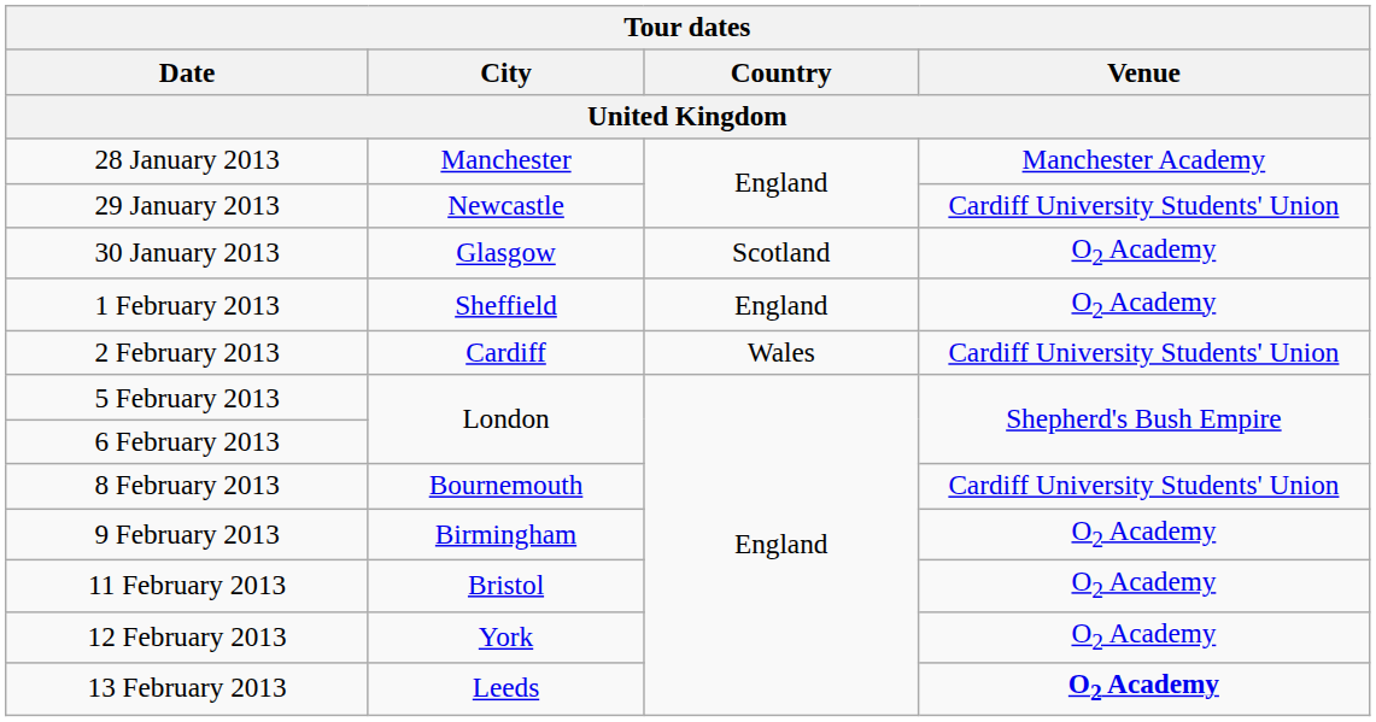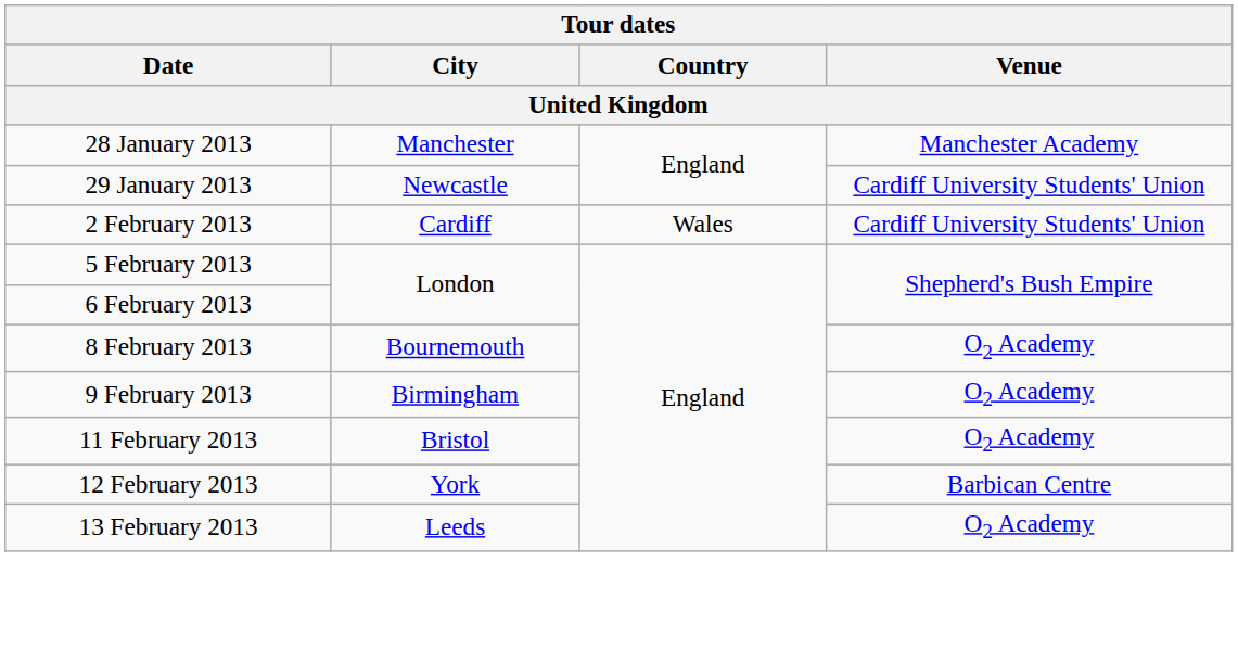 <table class="wikitable collapsible collapsed" style="text-align:center;">
 <tr>
 <th colspan="4">Tour dates</th>
 </tr>
 <tr>
 <th style="width:200px;">Date</th>
 <th style="width:150px;">City</th>
 <th style="width:150px;">Country</th>
 <th style="width:250px;">Venue</th>
 </tr>
 <tr>
 <th colspan="4"><strong>United Kingdom</strong></th>
 </tr>
 <tr>
 <td>28 January 2013</td>
 <td><a href='#'>Manchester</a></td>
 <td rowspan="2">England</td>
 <td><a href='#'>Manchester Academy</a></td>
 </tr>
 <tr>
 <td>29 January 2013</td>
 <td><a href='#'>Newcastle</a></td>
 <td><a href='#'>Cardiff University Students' Union</a></td>
 </tr>
 <tr>
-<td>30 January 2013</td>
-<td><a href='#'>Glasgow</a></td>
-<td>Scotland</td>
-<td><a href='#'>O<sub>2</sub> Academy</a></td>
-</tr>
-<tr>
-<td>1 February 2013</td>
-<td><a href='#'>Sheffield</a></td>
-<td>England</td>
-<td><a href='#'>O<sub>2</sub> Academy</a></td>
-</tr>
-<tr>
 <td>2 February 2013</td>
 <td><a href='#'>Cardiff</a></td>
 <td>Wales</td>
 <td><a href='#'>Cardiff University Students' Union</a></td>
 </tr>
 <tr>
 <td>5 February 2013</td>
 <td rowspan="2">London</td>
 <td rowspan="7">England</td>
 <td rowspan="2"><a href='#'>Shepherd's Bush Empire</a></td>
 </tr>
 <tr>
 <td>6 February 2013</td>
 </tr>
 <tr>
 <td>8 February 2013</td>
 <td><a href='#'>Bournemouth</a></td>
-<td><a href='#'>Cardiff University Students' Union</a></td>
+<td><a href='#'>O<sub>2</sub> Academy</a></td>
 </tr>
 <tr>
 <td>9 February 2013</td>
 <td><a href='#'>Birmingham</a></td>
 <td><a href='#'>O<sub>2</sub> Academy</a></td>
 </tr>
 <tr>
 <td>11 February 2013</td>
 <td><a href='#'>Bristol</a></td>
 <td><a href='#'>O<sub>2</sub> Academy</a></td>
 </tr>
 <tr>
 <td>12 February 2013</td>
 <td><a href='#'>York</a></td>
-<td><a href='#'>O<sub>2</sub> Academy</a></td>
+<td><a href='#'>Barbican Centre</a></td>
 </tr>
 <tr>
 <td>13 February 2013</td>
 <td><a href='#'>Leeds</a></td>
-<td><strong><a href='#'>O<sub>2</sub> Academy</a></strong></td>
+<td><a href='#'>O<sub>2</sub> Academy</a></td>
 </tr>
 </table>
